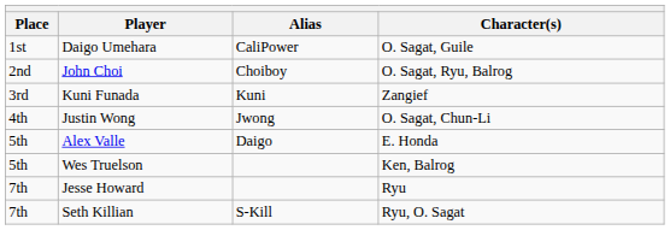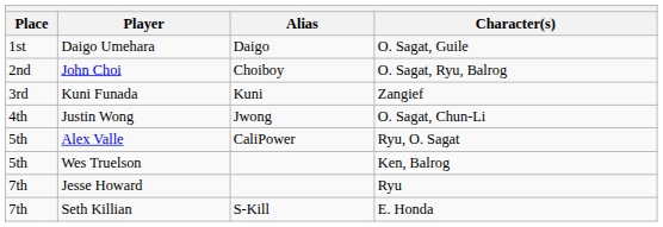 <table class="wikitable">
 <tr>
 <th colspan=6></th>
 </tr>
 <tr>
 <th style="width:50px;">Place</th>
 <th style="width:180px;">Player</th>
 <th style="width:150px;">Alias</th>
 <th style="width:300px;">Character(s)</th>
 </tr>
 <tr>
 <td>1st</td>
 <td> Daigo Umehara</td>
-<td>CaliPower</td>
+<td>Daigo</td>
 <td>O. Sagat, Guile</td>
 </tr>
 <tr>
 <td>2nd</td>
 <td> <a href='#'>John Choi</a></td>
 <td>Choiboy</td>
 <td>O. Sagat, Ryu, Balrog</td>
 </tr>
 <tr>
 <td>3rd</td>
 <td> Kuni Funada</td>
 <td>Kuni</td>
 <td>Zangief</td>
 </tr>
 <tr>
 <td>4th</td>
 <td> Justin Wong</td>
 <td>Jwong</td>
 <td>O. Sagat, Chun-Li</td>
 </tr>
 <tr>
 <td>5th</td>
 <td> <a href='#'>Alex Valle</a></td>
-<td>Daigo</td>
-<td>E. Honda</td>
+<td>CaliPower</td>
+<td>Ryu, O. Sagat</td>
 </tr>
 <tr>
 <td>5th</td>
 <td> Wes Truelson</td>
 <td></td>
 <td>Ken, Balrog</td>
 </tr>
 <tr>
 <td>7th</td>
 <td> Jesse Howard</td>
 <td></td>
 <td>Ryu</td>
 </tr>
 <tr>
 <td>7th</td>
 <td> Seth Killian</td>
 <td>S-Kill</td>
-<td>Ryu, O. Sagat</td>
+<td>E. Honda</td>
 </tr>
 </table>
